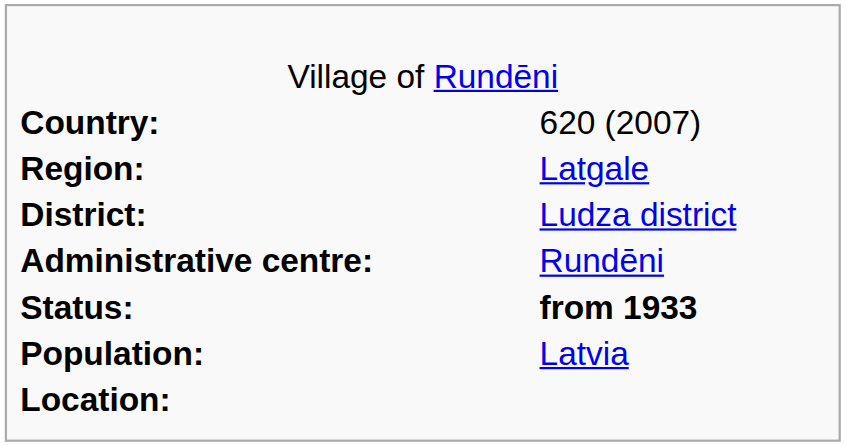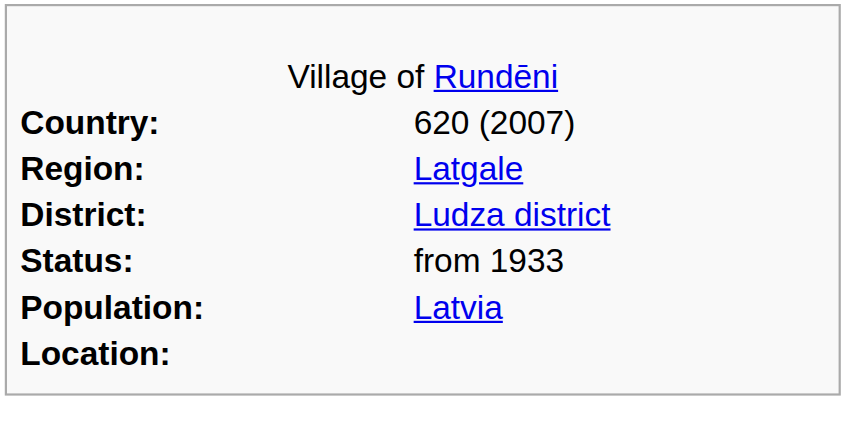 <table class="infobox" style="width:25em; text-align: left; font-size: 95%;">
 <tr>
 <td colspan="2" style="text-align:center;"><br>Village of <a href='#'>Rundēni</a></td>
 </tr>
 <tr>
 <th>Country:</th>
 <td>620 (2007)</td>
 </tr>
 <tr>
 <th>Region:</th>
 <td><a href='#'>Latgale</a></td>
 </tr>
 <tr>
 <th>District:</th>
 <td><a href='#'>Ludza district</a></td>
 </tr>
 <tr>
-<th>Administrative centre:</th>
-<td><a href='#'>Rundēni</a></td>
-</tr>
-<tr>
 <th>Status:</th>
-<td><strong>from 1933</strong></td>
+<td>from 1933</td>
 </tr>
 <tr>
 <th>Population:</th>
 <td><a href='#'>Latvia</a></td>
 </tr>
 <tr>
 <th>Location:</th>
 <td></td>
 </tr>
 <tr>
 <td colspan="2" style="font-size: smaller;"></td>
 </tr>
 </table>
